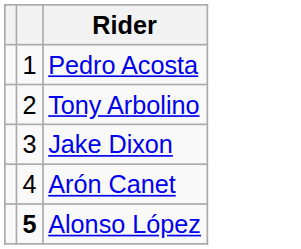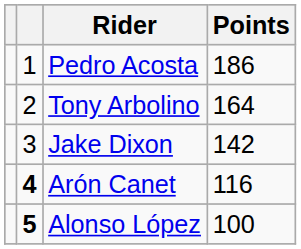 <table class="wikitable" style="font-size: 95%;">
 <tr>
 <th></th>
 <th></th>
 <th>Rider</th>
+<th>Points</th>
 </tr>
 <tr>
 <td></td>
 <td align=center>1</td>
 <td> <a href='#'>Pedro Acosta</a></td>
+<td align=left>186</td>
 </tr>
 <tr>
 <td></td>
 <td align=center>2</td>
 <td> <a href='#'>Tony Arbolino</a></td>
+<td align=left>164</td>
 </tr>
 <tr>
 <td></td>
 <td align=center>3</td>
 <td> <a href='#'>Jake Dixon</a></td>
+<td align=left>142</td>
 </tr>
 <tr>
 <td></td>
-<td align=center>4</td>
+<td align=center><strong>4</strong></td>
 <td> <a href='#'>Arón Canet</a></td>
+<td align=left>116</td>
 </tr>
 <tr>
 <td></td>
 <td align=center><strong>5</strong></td>
 <td> <a href='#'>Alonso López</a></td>
+<td align=left>100</td>
 </tr>
 </table>
